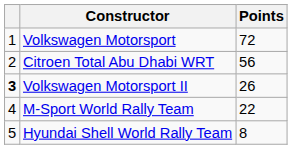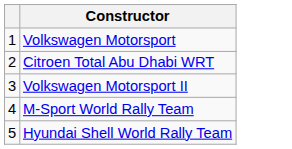 <table class="wikitable" style="font-size: 90%;">
 <tr>
 <th></th>
 <th>Constructor</th>
-<th>Points</th>
 </tr>
 <tr>
 <td>1</td>
 <td> <a href='#'>Volkswagen Motorsport</a></td>
-<td>72</td>
 </tr>
 <tr>
 <td>2</td>
 <td> <a href='#'>Citroen Total Abu Dhabi WRT</a></td>
-<td>56</td>
 </tr>
 <tr>
-<td><strong>3</strong></td>
+<td>3</td>
 <td> <a href='#'>Volkswagen Motorsport II</a></td>
-<td>26</td>
 </tr>
 <tr>
 <td>4</td>
 <td> <a href='#'>M-Sport World Rally Team</a></td>
-<td>22</td>
 </tr>
 <tr>
 <td>5</td>
 <td> <a href='#'>Hyundai Shell World Rally Team</a></td>
-<td>8</td>
 </tr>
 </table>
